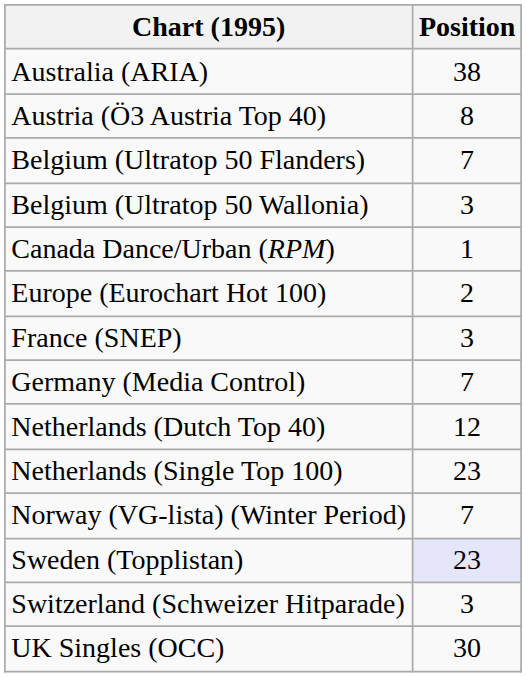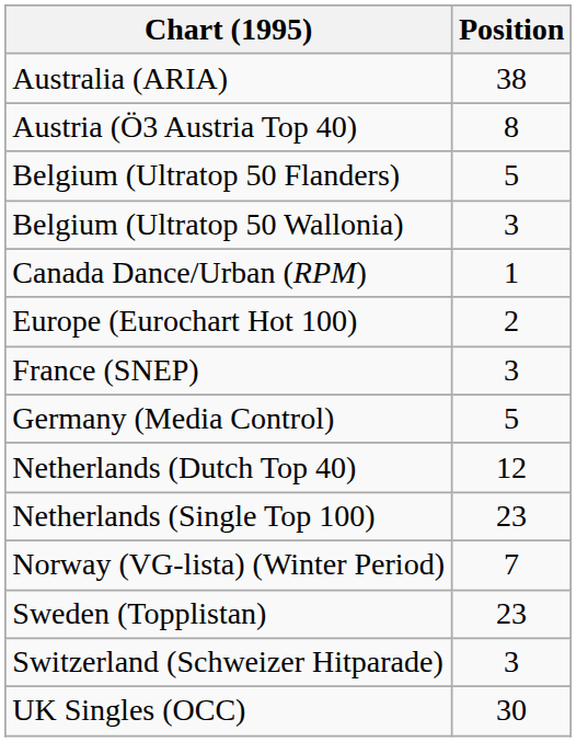 <table class="wikitable sortable">
 <tr>
 <th>Chart (1995)</th>
 <th>Position</th>
 </tr>
 <tr>
 <td>Australia (ARIA)</td>
 <td align="center">38</td>
 </tr>
 <tr>
 <td>Austria (Ö3 Austria Top 40)</td>
 <td align="center">8</td>
 </tr>
 <tr>
 <td>Belgium (Ultratop 50 Flanders)</td>
-<td align="center">7</td>
+<td align="center">5</td>
 </tr>
 <tr>
 <td>Belgium (Ultratop 50 Wallonia)</td>
 <td align="center">3</td>
 </tr>
 <tr>
 <td>Canada Dance/Urban (<em>RPM</em>)</td>
 <td align="center">1</td>
 </tr>
 <tr>
 <td>Europe (Eurochart Hot 100)</td>
 <td align="center">2</td>
 </tr>
 <tr>
 <td>France (SNEP)</td>
 <td align="center">3</td>
 </tr>
 <tr>
 <td>Germany (Media Control)</td>
-<td align="center">7</td>
+<td align="center">5</td>
 </tr>
 <tr>
 <td>Netherlands (Dutch Top 40)</td>
 <td align="center">12</td>
 </tr>
 <tr>
 <td>Netherlands (Single Top 100)</td>
 <td align="center">23</td>
 </tr>
 <tr>
 <td>Norway (VG-lista) (Winter Period)</td>
 <td align="center">7</td>
 </tr>
 <tr>
 <td>Sweden (Topplistan)</td>
-<td align="center" style="background: lavender;">23</td>
+<td align="center">23</td>
 </tr>
 <tr>
 <td>Switzerland (Schweizer Hitparade)</td>
 <td align="center">3</td>
 </tr>
 <tr>
 <td>UK Singles (OCC)</td>
 <td align="center">30</td>
 </tr>
 </table>
